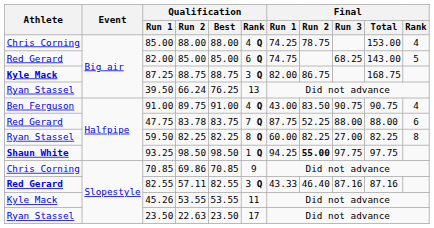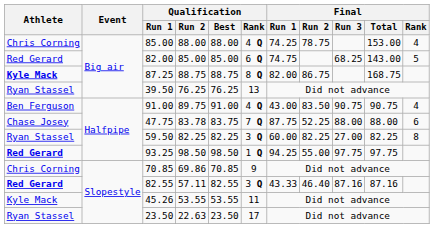 <table class=wikitable style=font-size:90%;text-align:center>
 <tr>
 <th rowspan=2>Athlete</th>
 <th rowspan=2>Event</th>
 <th colspan=4>Qualification</th>
 <th colspan=5>Final</th>
 </tr>
 <tr style=font-size:95%>
 <th>Run 1</th>
 <th>Run 2</th>
 <th>Best</th>
 <th>Rank</th>
 <th>Run 1</th>
 <th>Run 2</th>
 <th>Run 3</th>
 <th>Total</th>
 <th>Rank</th>
 </tr>
 <tr>
 <td align=left><a href='#'>Chris Corning</a></td>
 <td style="text-align:left;" rowspan="4"><a href='#'>Big air</a></td>
 <td>85.00</td>
 <td>88.00</td>
 <td>88.00</td>
 <td>4 <strong>Q</strong></td>
 <td>74.25</td>
 <td>78.75</td>
 <td></td>
 <td>153.00</td>
 <td>4</td>
 </tr>
 <tr>
 <td align=left><a href='#'>Red Gerard</a></td>
 <td>82.00</td>
 <td>85.00</td>
 <td>85.00</td>
 <td>6 <strong>Q</strong></td>
 <td>74.75</td>
 <td></td>
 <td>68.25</td>
 <td>143.00</td>
 <td>5</td>
 </tr>
 <tr>
 <td align=left><strong><a href='#'>Kyle Mack</a></strong></td>
 <td>87.25</td>
 <td>88.75</td>
 <td>88.75</td>
-<td>3 <strong>Q</strong></td>
+<td>8 <strong>Q</strong></td>
 <td>82.00</td>
 <td>86.75</td>
 <td></td>
 <td>168.75</td>
 <td></td>
 </tr>
 <tr>
 <td align=left><a href='#'>Ryan Stassel</a></td>
 <td>39.50</td>
-<td>66.24</td>
+<td>76.25</td>
 <td>76.25</td>
 <td>13</td>
 <td colspan=5>Did not advance</td>
 </tr>
 <tr>
 <td align=left><a href='#'>Ben Ferguson</a></td>
 <td style="text-align:left;" rowspan="4"><a href='#'>Halfpipe</a></td>
 <td>91.00</td>
 <td>89.75</td>
 <td>91.00</td>
 <td>4 <strong>Q</strong></td>
 <td>43.00</td>
 <td>83.50</td>
 <td>90.75</td>
 <td>90.75</td>
 <td>4</td>
 </tr>
 <tr>
-<td align=left><a href='#'>Red Gerard</a></td>
+<td align=left><a href='#'>Chase Josey</a></td>
 <td>47.75</td>
 <td>83.78</td>
 <td>83.75</td>
 <td>7 <strong>Q</strong></td>
 <td>87.75</td>
 <td>52.25</td>
 <td>88.00</td>
 <td>88.00</td>
 <td>6</td>
 </tr>
 <tr>
 <td align=left><a href='#'>Ryan Stassel</a></td>
 <td>59.50</td>
 <td>82.25</td>
 <td>82.25</td>
-<td>8 <strong>Q</strong></td>
+<td>3 <strong>Q</strong></td>
 <td>60.00</td>
 <td>82.25</td>
 <td>27.00</td>
 <td>82.25</td>
 <td>8</td>
 </tr>
 <tr>
-<td align=left><strong><a href='#'>Shaun White</a></strong></td>
+<td align=left><strong><a href='#'>Red Gerard</a></strong></td>
 <td>93.25</td>
 <td>98.50</td>
 <td>98.50</td>
 <td>1 <strong>Q</strong></td>
 <td>94.25</td>
-<td><strong>55.00</strong></td>
+<td>55.00</td>
 <td>97.75</td>
 <td>97.75</td>
 <td></td>
 </tr>
 <tr>
 <td align=left><a href='#'>Chris Corning</a></td>
 <td style="text-align:left;" rowspan="4"><a href='#'>Slopestyle</a></td>
 <td>70.85</td>
 <td>69.86</td>
 <td>70.85</td>
 <td>9</td>
 <td colspan=5>Did not advance</td>
 </tr>
 <tr>
 <td align=left><strong><a href='#'>Red Gerard</a></strong></td>
 <td>82.55</td>
 <td>57.11</td>
 <td>82.55</td>
 <td>3 <strong>Q</strong></td>
 <td>43.33</td>
 <td>46.40</td>
 <td>87.16</td>
 <td>87.16</td>
 <td></td>
 </tr>
 <tr>
 <td align=left><a href='#'>Kyle Mack</a></td>
 <td>45.26</td>
 <td>53.55</td>
 <td>53.55</td>
 <td>11</td>
 <td colspan=5>Did not advance</td>
 </tr>
 <tr>
 <td align=left><a href='#'>Ryan Stassel</a></td>
 <td>23.50</td>
 <td>22.63</td>
 <td>23.50</td>
 <td>17</td>
 <td colspan=5>Did not advance</td>
 </tr>
 </table>
